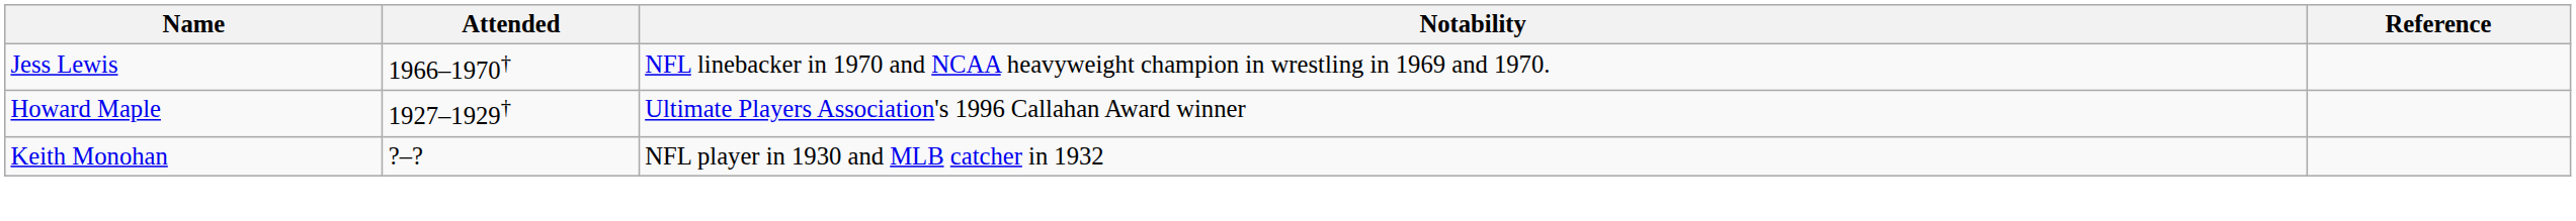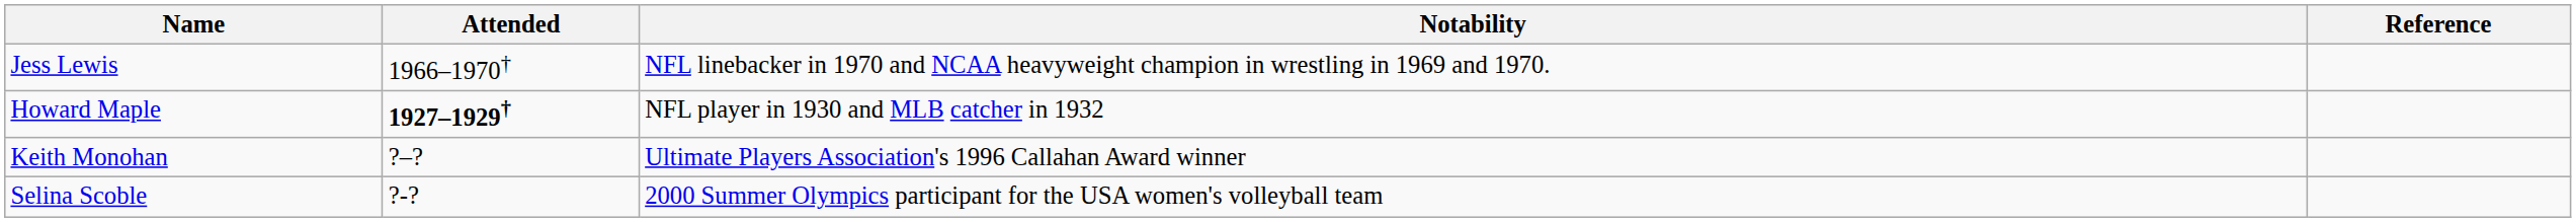 <table class="wikitable sortable" style="width:83%">
 <tr>
 <th width="*">Name</th>
 <th width="10%">Attended</th>
 <th width="65%">Notability</th>
 <th width="*">Reference</th>
 </tr>
 <tr valign="top">
 <td><a href='#'>Jess Lewis</a></td>
 <td>1966–1970<sup>†</sup></td>
 <td><a href='#'>NFL</a> linebacker in 1970 and <a href='#'>NCAA</a> heavyweight champion in wrestling in 1969 and 1970.</td>
 <td></td>
 </tr>
 <tr valign="top">
 <td><a href='#'>Howard Maple</a></td>
-<td>1927–1929<sup>†</sup></td>
-<td><a href='#'>Ultimate Players Association</a>'s 1996 Callahan Award winner</td>
+<td><strong>1927–1929<sup>†</sup></strong></td>
+<td>NFL player in 1930 and <a href='#'>MLB</a> <a href='#'>catcher</a> in 1932</td>
 <td></td>
 </tr>
 <tr>
 <td><a href='#'>Keith Monohan</a></td>
 <td>?–?</td>
-<td>NFL player in 1930 and <a href='#'>MLB</a> <a href='#'>catcher</a> in 1932</td>
+<td><a href='#'>Ultimate Players Association</a>'s 1996 Callahan Award winner</td>
+<td></td>
+</tr>
+<tr>
+<td><a href='#'>Selina Scoble</a></td>
+<td>?-?</td>
+<td><a href='#'>2000 Summer Olympics</a> participant for the USA women's volleyball team</td>
 <td></td>
 </tr>
 </table>
